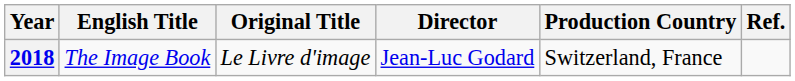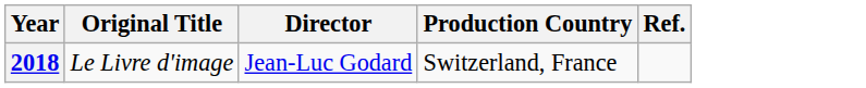 <table class="wikitable" style="margin-bottom:4px">
 <tr>
 <th>Year</th>
-<th>English Title</th>
 <th>Original Title</th>
 <th>Director</th>
 <th>Production Country</th>
 <th>Ref.</th>
 </tr>
 <tr>
 <th><a href='#'>2018</a></th>
-<td><em><a href='#'>The Image Book</a></em></td>
 <td><em>Le Livre d'image</em></td>
 <td><a href='#'>Jean-Luc Godard</a></td>
 <td>Switzerland, France</td>
 <td></td>
 </tr>
 </table>
